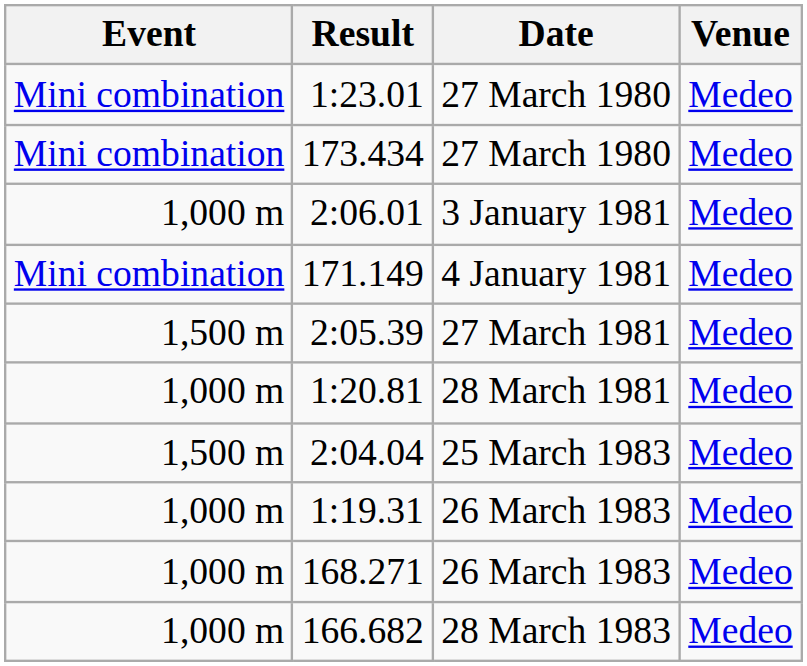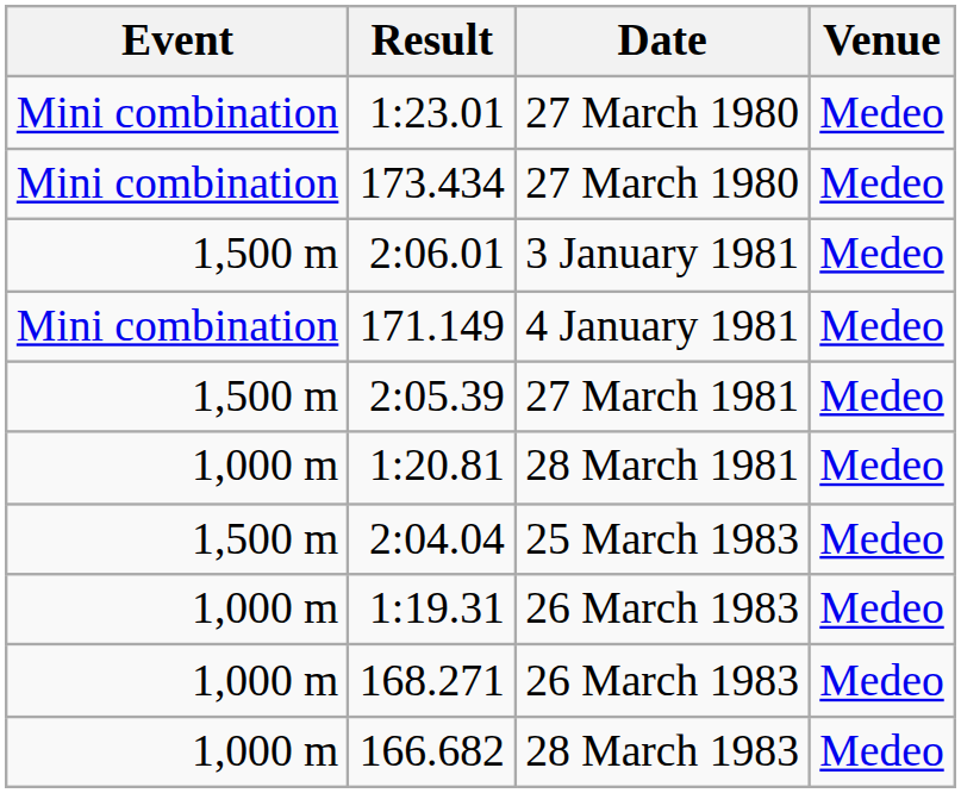 <table class="wikitable" style="text-align:right">
 <tr>
 <th>Event</th>
 <th>Result</th>
 <th>Date</th>
 <th>Venue</th>
 </tr>
 <tr>
 <td><a href='#'>Mini combination</a></td>
 <td>1:23.01</td>
 <td>27 March 1980</td>
 <td align="left"><a href='#'>Medeo</a></td>
 </tr>
 <tr>
 <td><a href='#'>Mini combination</a></td>
 <td>173.434</td>
 <td>27 March 1980</td>
 <td align="left"><a href='#'>Medeo</a></td>
 </tr>
 <tr>
-<td>1,000 m</td>
+<td>1,500 m</td>
 <td>2:06.01</td>
 <td>3 January 1981</td>
 <td align="left"><a href='#'>Medeo</a></td>
 </tr>
 <tr>
 <td><a href='#'>Mini combination</a></td>
 <td>171.149</td>
 <td>4 January 1981</td>
 <td align="left"><a href='#'>Medeo</a></td>
 </tr>
 <tr>
 <td>1,500 m</td>
 <td>2:05.39</td>
 <td>27 March 1981</td>
 <td align="left"><a href='#'>Medeo</a></td>
 </tr>
 <tr>
 <td>1,000 m</td>
 <td>1:20.81</td>
 <td>28 March 1981</td>
 <td align="left"><a href='#'>Medeo</a></td>
 </tr>
 <tr>
 <td>1,500 m</td>
 <td>2:04.04</td>
 <td>25 March 1983</td>
 <td align="left"><a href='#'>Medeo</a></td>
 </tr>
 <tr>
 <td>1,000 m</td>
 <td>1:19.31</td>
 <td>26 March 1983</td>
 <td align="left"><a href='#'>Medeo</a></td>
 </tr>
 <tr>
 <td>1,000 m</td>
 <td>168.271</td>
 <td>26 March 1983</td>
 <td align="left"><a href='#'>Medeo</a></td>
 </tr>
 <tr>
 <td>1,000 m</td>
 <td>166.682</td>
 <td>28 March 1983</td>
 <td align="left"><a href='#'>Medeo</a></td>
 </tr>
 </table>
